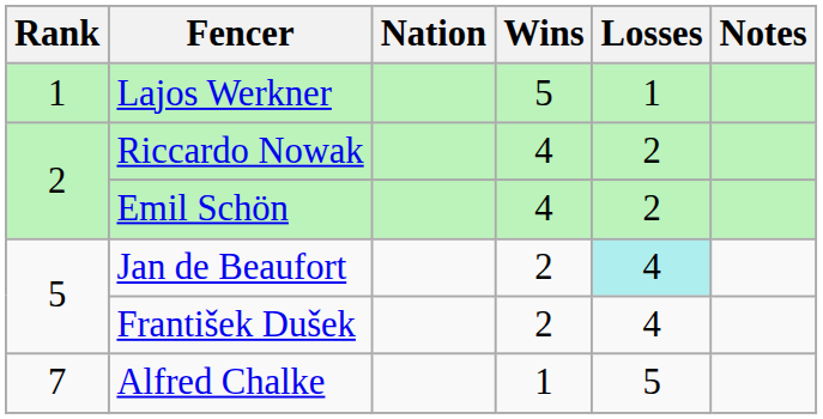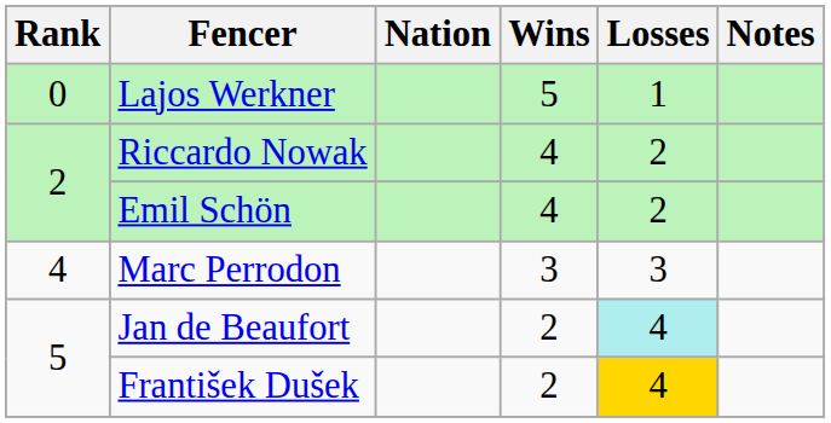 <table class="wikitable sortable" style="text-align:center">
 <tr>
 <th>Rank</th>
 <th>Fencer</th>
 <th>Nation</th>
 <th>Wins</th>
 <th>Losses</th>
 <th>Notes</th>
 </tr>
 <tr bgcolor=bbf3bb>
-<td>1</td>
+<td>0</td>
 <td align=left><a href='#'>Lajos Werkner</a></td>
 <td align=left></td>
 <td>5</td>
 <td>1</td>
 <td></td>
 </tr>
 <tr bgcolor=bbf3bb>
 <td rowspan=2>2</td>
 <td align=left><a href='#'>Riccardo Nowak</a></td>
 <td align=left></td>
 <td>4</td>
 <td>2</td>
 <td></td>
 </tr>
 <tr bgcolor=bbf3bb>
 <td align=left><a href='#'>Emil Schön</a></td>
 <td align=left></td>
 <td>4</td>
 <td>2</td>
 <td></td>
 </tr>
 <tr>
+<td>4</td>
+<td align=left><a href='#'>Marc Perrodon</a></td>
+<td align=left></td>
+<td>3</td>
+<td>3</td>
+<td></td>
+</tr>
+<tr>
 <td rowspan=2>5</td>
 <td align=left><a href='#'>Jan de Beaufort</a></td>
 <td align=left></td>
 <td>2</td>
 <td style="background: paleturquoise;">4</td>
 <td></td>
 </tr>
 <tr>
 <td align=left><a href='#'>František Dušek</a></td>
 <td align=left></td>
 <td>2</td>
-<td>4</td>
-<td></td>
-</tr>
-<tr>
-<td>7</td>
-<td align=left><a href='#'>Alfred Chalke</a></td>
-<td align=left></td>
-<td>1</td>
-<td>5</td>
+<td style="background: gold;">4</td>
 <td></td>
 </tr>
 </table>
